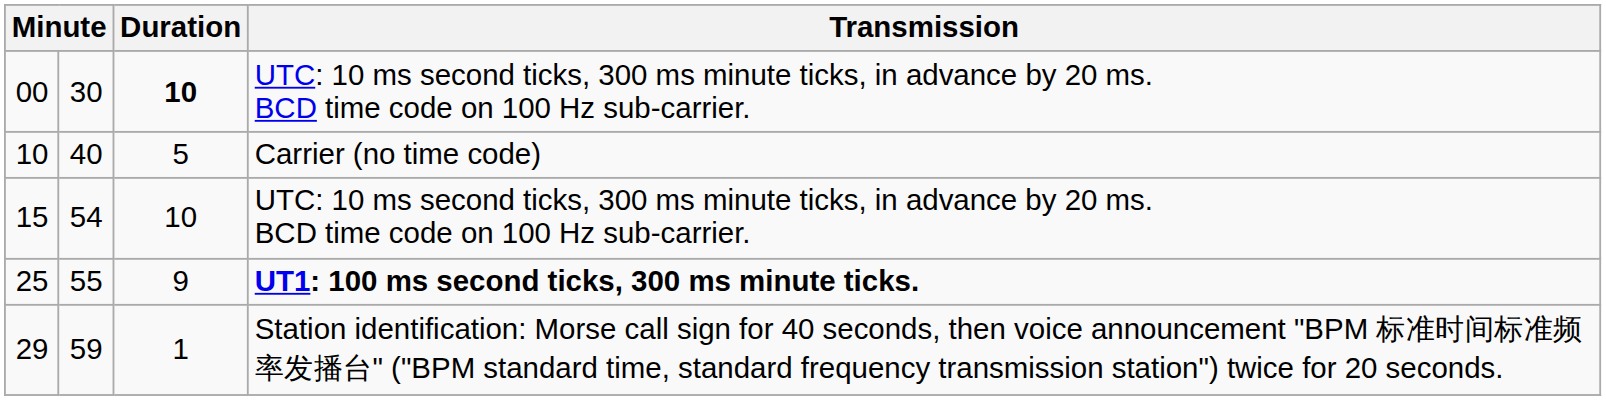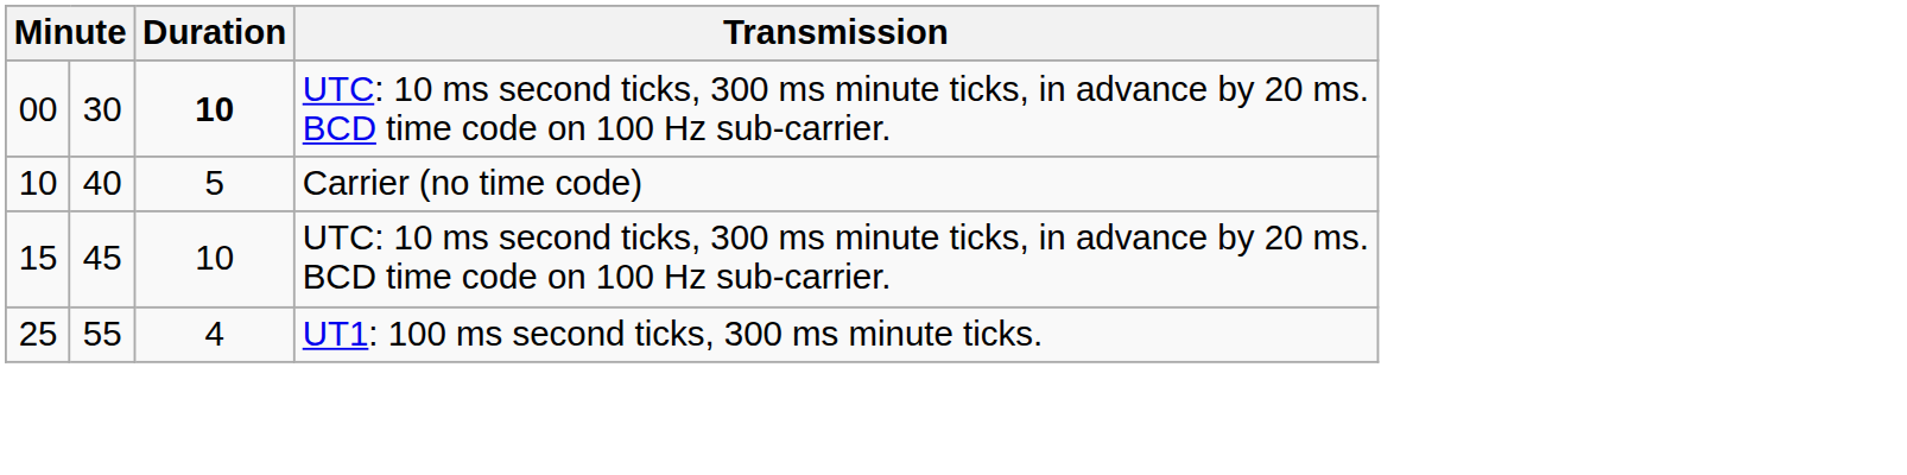 <table style="text-align:center" class="wikitable">
 <tr>
 <th colspan=2>Minute</th>
 <th>Duration</th>
 <th>Transmission</th>
 </tr>
 <tr>
 <td>00</td>
 <td>30</td>
 <td><strong>10</strong></td>
 <td align=left><a href='#'>UTC</a>: 10 ms second ticks, 300 ms minute ticks, in advance by 20 ms.<br><a href='#'>BCD</a> time code on 100 Hz sub-carrier.</td>
 </tr>
 <tr>
 <td>10</td>
 <td>40</td>
 <td>5</td>
 <td align=left>Carrier (no time code)</td>
 </tr>
 <tr>
 <td>15</td>
-<td>54</td>
+<td>45</td>
 <td>10</td>
 <td align=left>UTC: 10 ms second ticks, 300 ms minute ticks, in advance by 20 ms.<br>BCD time code on 100 Hz sub-carrier.</td>
 </tr>
 <tr>
 <td>25</td>
 <td>55</td>
-<td>9</td>
-<td align=left><strong><a href='#'>UT1</a>: 100 ms second ticks, 300 ms minute ticks.</strong></td>
-</tr>
-<tr>
-<td>29</td>
-<td>59</td>
-<td>1</td>
-<td align=left>Station identification: Morse call sign for 40 seconds, then voice announcement "BPM 标准时间标准频率发播台" ("BPM standard time, standard frequency transmission station") twice for 20 seconds.</td>
+<td>4</td>
+<td align=left><a href='#'>UT1</a>: 100 ms second ticks, 300 ms minute ticks.</td>
 </tr>
 </table>
